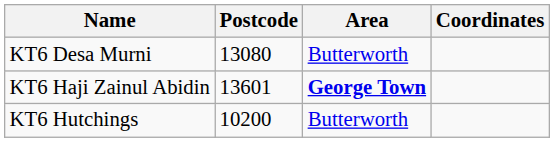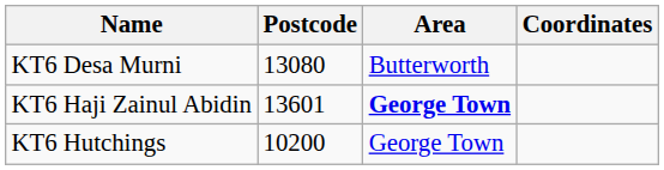 <table class="wikitable sortable">
 <tr>
 <th>Name</th>
 <th>Postcode</th>
 <th>Area</th>
 <th>Coordinates</th>
 </tr>
 <tr>
 <td>KT6 Desa Murni</td>
 <td>13080</td>
 <td><a href='#'>Butterworth</a></td>
 <td></td>
 </tr>
 <tr>
 <td>KT6 Haji Zainul Abidin</td>
 <td>13601</td>
 <td><strong><a href='#'>George Town</a></strong></td>
 <td></td>
 </tr>
 <tr>
 <td>KT6 Hutchings</td>
 <td>10200</td>
-<td><a href='#'>Butterworth</a></td>
+<td><a href='#'>George Town</a></td>
 <td></td>
 </tr>
 </table>
